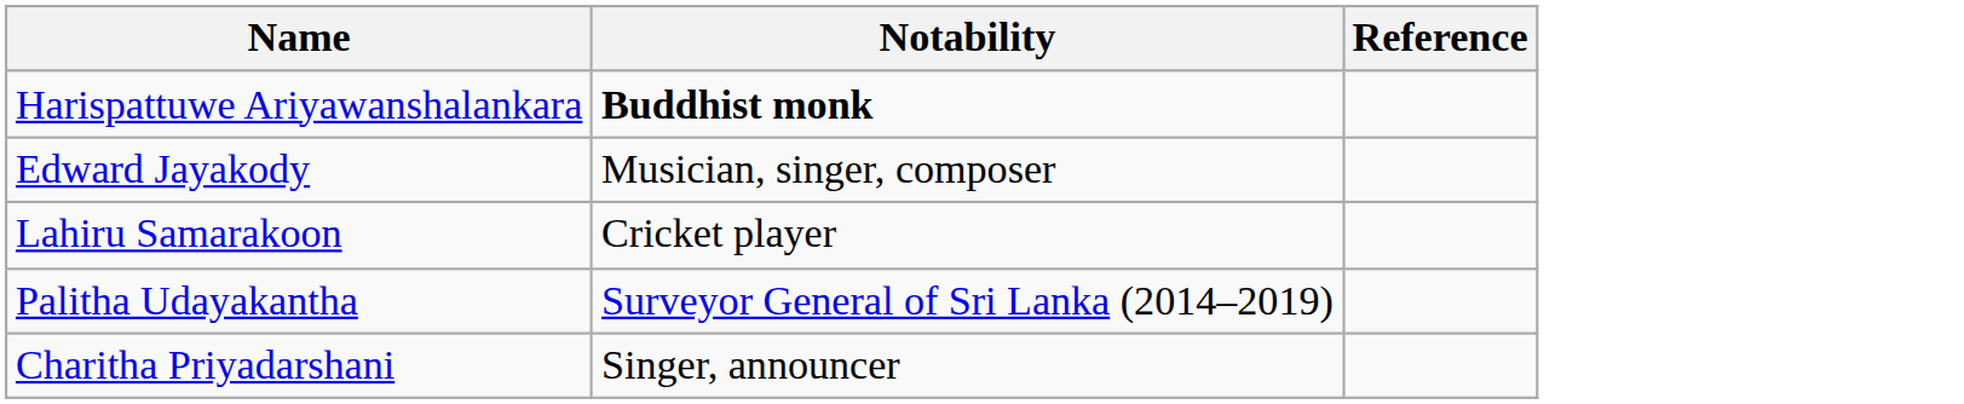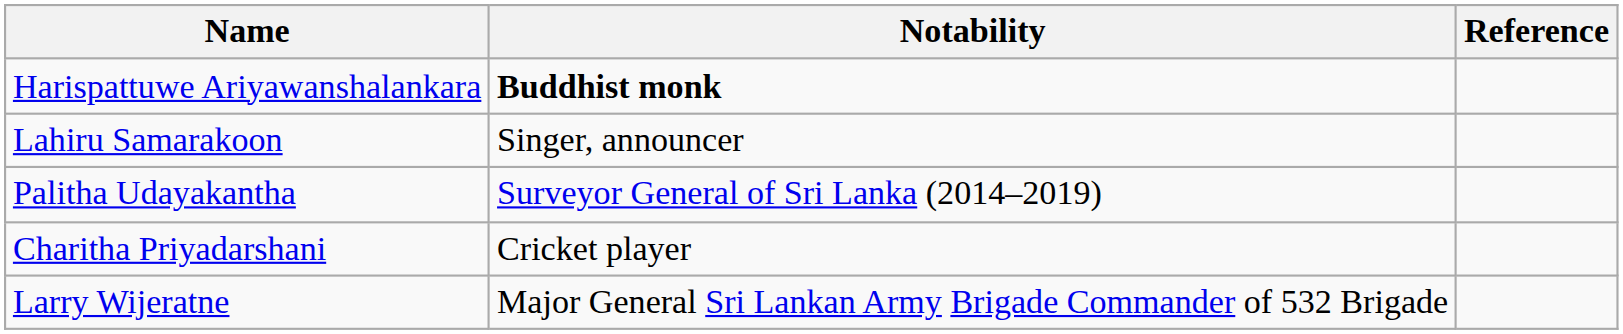 <table class="wikitable">
 <tr>
 <th>Name</th>
 <th>Notability</th>
 <th>Reference</th>
 </tr>
 <tr>
 <td><a href='#'>Harispattuwe Ariyawanshalankara</a></td>
 <td><strong>Buddhist monk</strong></td>
 <td></td>
 </tr>
 <tr>
-<td><a href='#'>Edward Jayakody</a></td>
-<td>Musician, singer, composer</td>
-<td></td>
-</tr>
-<tr>
 <td><a href='#'>Lahiru Samarakoon</a></td>
-<td>Cricket player</td>
+<td>Singer, announcer</td>
 <td></td>
 </tr>
 <tr>
 <td><a href='#'>Palitha Udayakantha</a></td>
 <td><a href='#'>Surveyor General of Sri Lanka</a> (2014–2019)</td>
 <td></td>
 </tr>
 <tr>
 <td><a href='#'>Charitha Priyadarshani</a></td>
-<td>Singer, announcer</td>
+<td>Cricket player</td>
+<td></td>
+</tr>
+<tr>
+<td><a href='#'>Larry Wijeratne</a></td>
+<td>Major General <a href='#'>Sri Lankan Army</a> <a href='#'>Brigade Commander</a> of 532 Brigade</td>
 <td></td>
 </tr>
 </table>
